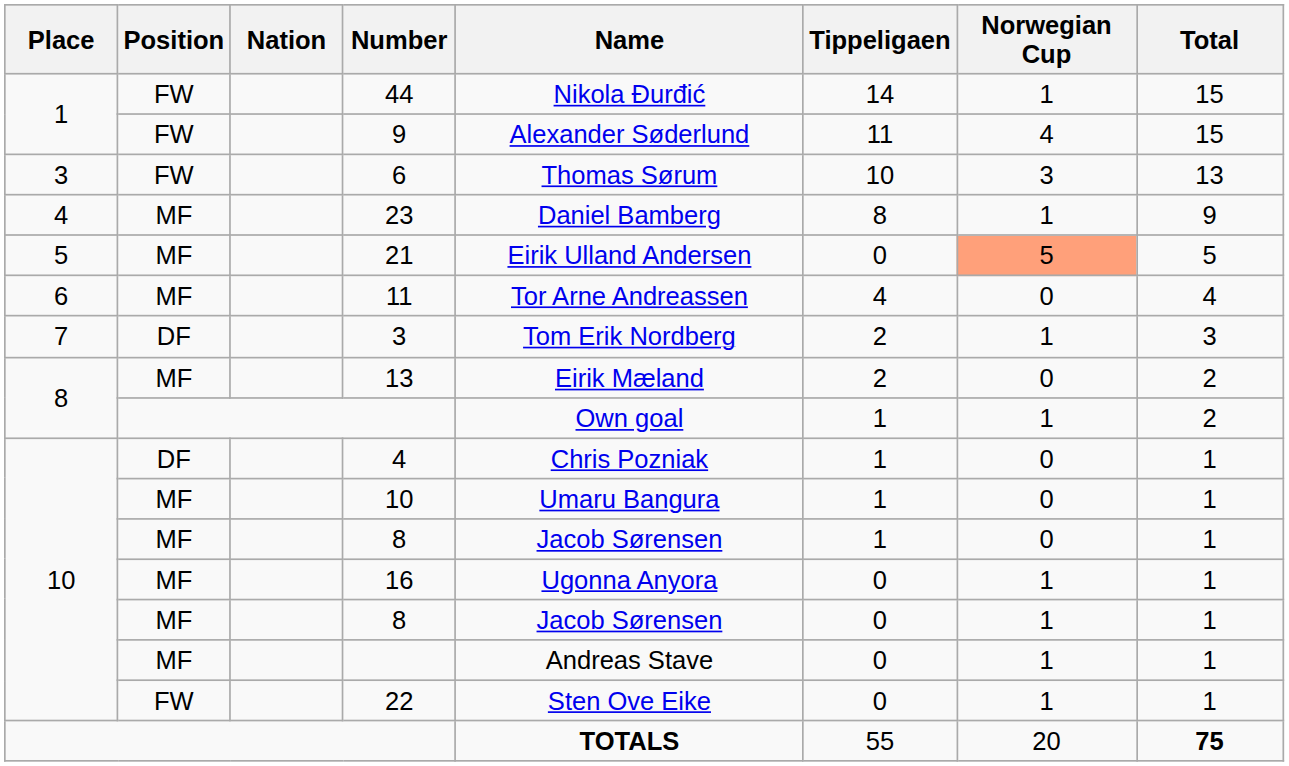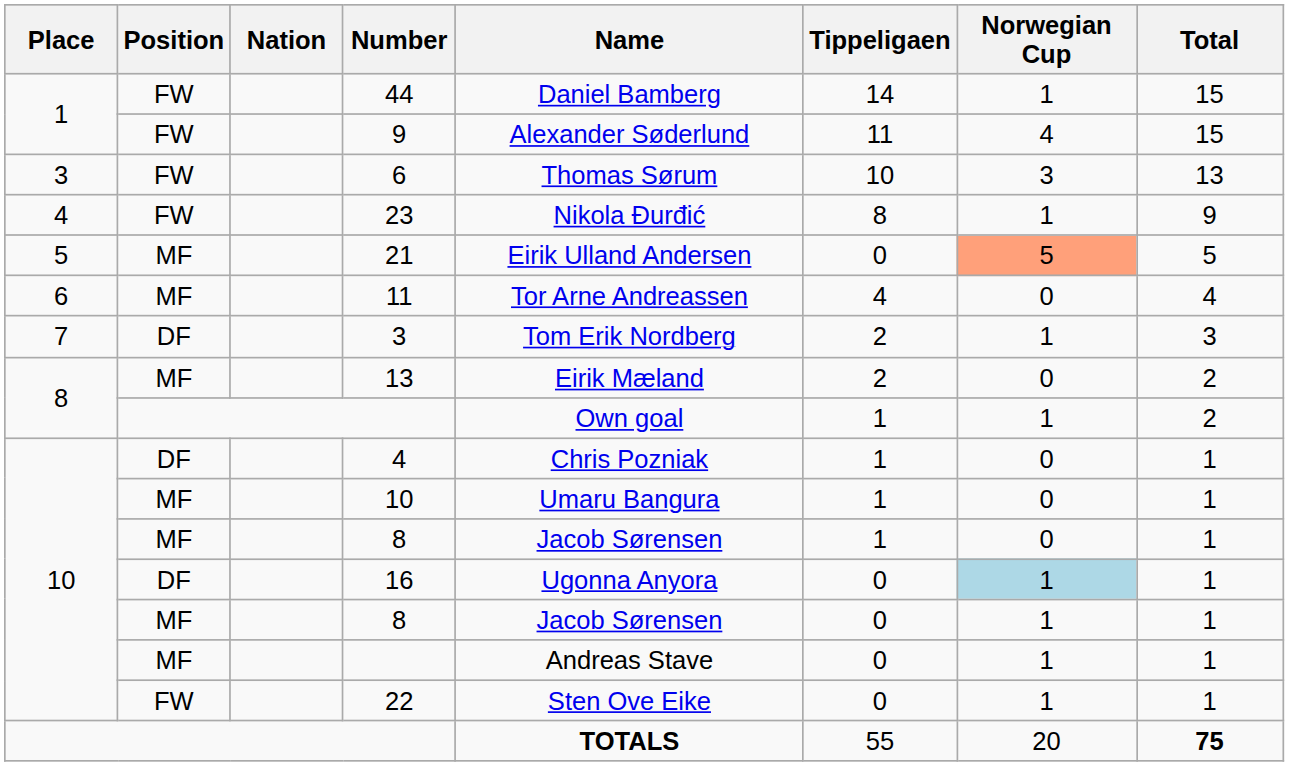 <table class="wikitable" style="font-size: 95%; text-align: center;">
 <tr>
 <th width=60>Place</th>
 <th width=60>Position</th>
 <th width=60>Nation</th>
 <th width=60>Number</th>
 <th width=200>Name</th>
 <th width=80>Tippeligaen</th>
 <th width=100>Norwegian Cup</th>
 <th width=80><strong>Total</strong></th>
 </tr>
 <tr>
 <td rowspan="2">1</td>
 <td>FW</td>
 <td></td>
 <td>44</td>
-<td><a href='#'>Nikola Đurđić</a></td>
+<td><a href='#'>Daniel Bamberg</a></td>
 <td>14</td>
 <td>1</td>
 <td>15</td>
 </tr>
 <tr>
 <td>FW</td>
 <td></td>
 <td>9</td>
 <td><a href='#'>Alexander Søderlund</a></td>
 <td>11</td>
 <td>4</td>
 <td>15</td>
 </tr>
 <tr>
 <td>3</td>
 <td>FW</td>
 <td></td>
 <td>6</td>
 <td><a href='#'>Thomas Sørum</a></td>
 <td>10</td>
 <td>3</td>
 <td>13</td>
 </tr>
 <tr>
 <td>4</td>
-<td>MF</td>
+<td>FW</td>
 <td></td>
 <td>23</td>
-<td><a href='#'>Daniel Bamberg</a></td>
+<td><a href='#'>Nikola Đurđić</a></td>
 <td>8</td>
 <td>1</td>
 <td>9</td>
 </tr>
 <tr>
 <td>5</td>
 <td>MF</td>
 <td></td>
 <td>21</td>
 <td><a href='#'>Eirik Ulland Andersen</a></td>
 <td>0</td>
 <td style="background: lightsalmon;">5</td>
 <td>5</td>
 </tr>
 <tr>
 <td>6</td>
 <td>MF</td>
 <td></td>
 <td>11</td>
 <td><a href='#'>Tor Arne Andreassen</a></td>
 <td>4</td>
 <td>0</td>
 <td>4</td>
 </tr>
 <tr>
 <td>7</td>
 <td>DF</td>
 <td></td>
 <td>3</td>
 <td><a href='#'>Tom Erik Nordberg</a></td>
 <td>2</td>
 <td>1</td>
 <td>3</td>
 </tr>
 <tr>
 <td rowspan="2">8</td>
 <td>MF</td>
 <td></td>
 <td>13</td>
 <td><a href='#'>Eirik Mæland</a></td>
 <td>2</td>
 <td>0</td>
 <td>2</td>
 </tr>
 <tr>
 <td colspan="3"></td>
 <td><a href='#'>Own goal</a></td>
 <td>1</td>
 <td>1</td>
 <td>2</td>
 </tr>
 <tr>
 <td rowspan="7">10</td>
 <td>DF</td>
 <td></td>
 <td>4</td>
 <td><a href='#'>Chris Pozniak</a></td>
 <td>1</td>
 <td>0</td>
 <td>1</td>
 </tr>
 <tr>
 <td>MF</td>
 <td></td>
 <td>10</td>
 <td><a href='#'>Umaru Bangura</a></td>
 <td>1</td>
 <td>0</td>
 <td>1</td>
 </tr>
 <tr>
 <td>MF</td>
 <td></td>
 <td>8</td>
 <td><a href='#'>Jacob Sørensen</a></td>
 <td>1</td>
 <td>0</td>
 <td>1</td>
 </tr>
 <tr>
-<td>MF</td>
+<td>DF</td>
 <td></td>
 <td>16</td>
 <td><a href='#'>Ugonna Anyora</a></td>
 <td>0</td>
-<td>1</td>
+<td style="background: lightblue;">1</td>
 <td>1</td>
 </tr>
 <tr>
 <td>MF</td>
 <td></td>
 <td>8</td>
 <td><a href='#'>Jacob Sørensen</a></td>
 <td>0</td>
 <td>1</td>
 <td>1</td>
 </tr>
 <tr>
 <td>MF</td>
 <td></td>
 <td></td>
 <td>Andreas Stave</td>
 <td>0</td>
 <td>1</td>
 <td>1</td>
 </tr>
 <tr>
 <td>FW</td>
 <td></td>
 <td>22</td>
 <td><a href='#'>Sten Ove Eike</a></td>
 <td>0</td>
 <td>1</td>
 <td>1</td>
 </tr>
 <tr>
 <td colspan="4"></td>
 <td><strong>TOTALS</strong></td>
 <td>55</td>
 <td>20</td>
 <td><strong>75</strong></td>
 </tr>
 </table>
